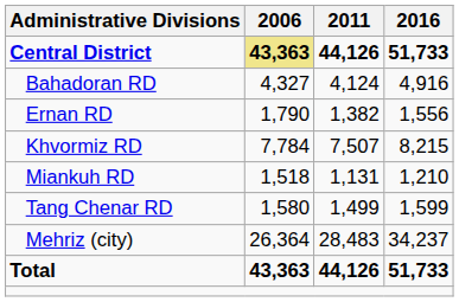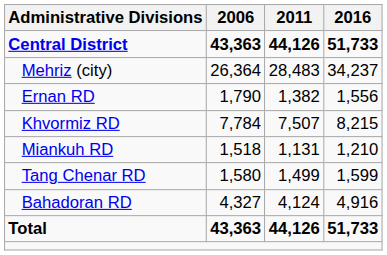 <table class="wikitable">
 <tr>
 <th>Administrative Divisions</th>
 <th>2006</th>
 <th>2011</th>
 <th>2016</th>
 </tr>
 <tr>
 <td><strong><a href='#'>Central District</a></strong></td>
-<td style="background: khaki; text-align: right;"><strong>43,363</strong></td>
+<td style="text-align: right;"><strong>43,363</strong></td>
 <td style="text-align: right;"><strong>44,126</strong></td>
 <td style="text-align: right;"><strong>51,733</strong></td>
 </tr>
 <tr>
-<td style="padding-left: 1em;"><a href='#'>Bahadoran RD</a></td>
-<td style="text-align: right;">4,327</td>
-<td style="text-align: right;">4,124</td>
-<td style="text-align: right;">4,916</td>
+<td style="padding-left: 1em;"><a href='#'>Mehriz</a> (city)</td>
+<td style="text-align: right;">26,364</td>
+<td style="text-align: right;">28,483</td>
+<td style="text-align: right;">34,237</td>
 </tr>
 <tr>
 <td style="padding-left: 1em;"><a href='#'>Ernan RD</a></td>
 <td style="text-align: right;">1,790</td>
 <td style="text-align: right;">1,382</td>
 <td style="text-align: right;">1,556</td>
 </tr>
 <tr>
 <td style="padding-left: 1em;"><a href='#'>Khvormiz RD</a></td>
 <td style="text-align: right;">7,784</td>
 <td style="text-align: right;">7,507</td>
 <td style="text-align: right;">8,215</td>
 </tr>
 <tr>
 <td style="padding-left: 1em;"><a href='#'>Miankuh RD</a></td>
 <td style="text-align: right;">1,518</td>
 <td style="text-align: right;">1,131</td>
 <td style="text-align: right;">1,210</td>
 </tr>
 <tr>
 <td style="padding-left: 1em;"><a href='#'>Tang Chenar RD</a></td>
 <td style="text-align: right;">1,580</td>
 <td style="text-align: right;">1,499</td>
 <td style="text-align: right;">1,599</td>
 </tr>
 <tr>
-<td style="padding-left: 1em;"><a href='#'>Mehriz</a> (city)</td>
-<td style="text-align: right;">26,364</td>
-<td style="text-align: right;">28,483</td>
-<td style="text-align: right;">34,237</td>
+<td style="padding-left: 1em;"><a href='#'>Bahadoran RD</a></td>
+<td style="text-align: right;">4,327</td>
+<td style="text-align: right;">4,124</td>
+<td style="text-align: right;">4,916</td>
 </tr>
 <tr>
 <td><strong>Total</strong></td>
 <td style="text-align: right;"><strong>43,363</strong></td>
 <td style="text-align: right;"><strong>44,126</strong></td>
 <td style="text-align: right;"><strong>51,733</strong></td>
 </tr>
 <tr>
 <td colspan=4></td>
 </tr>
 </table>
